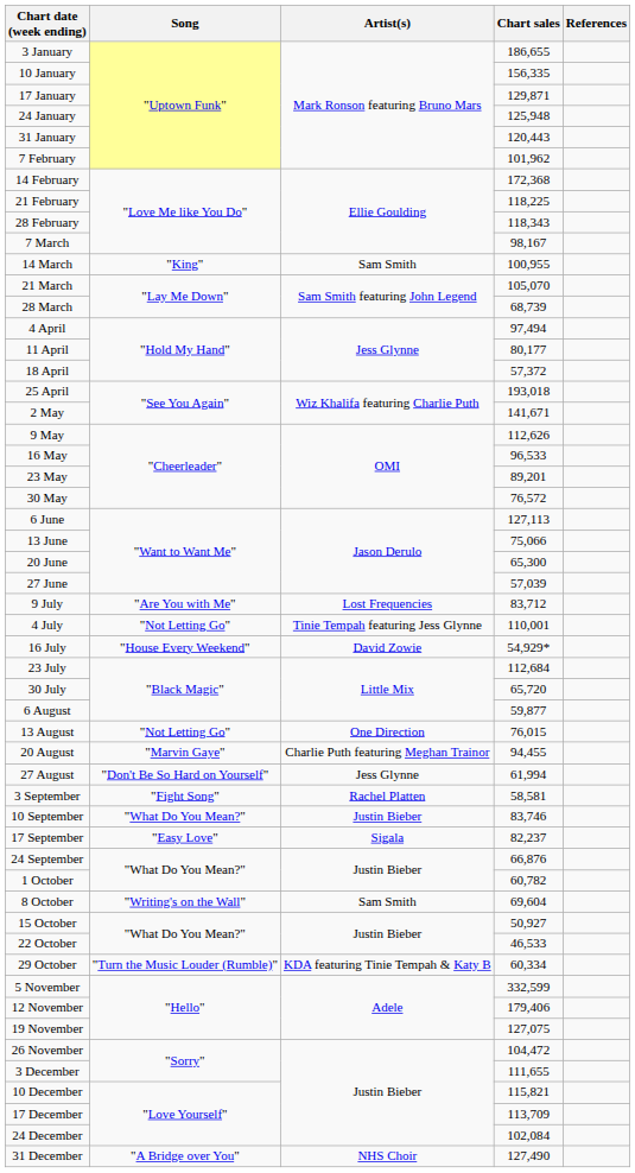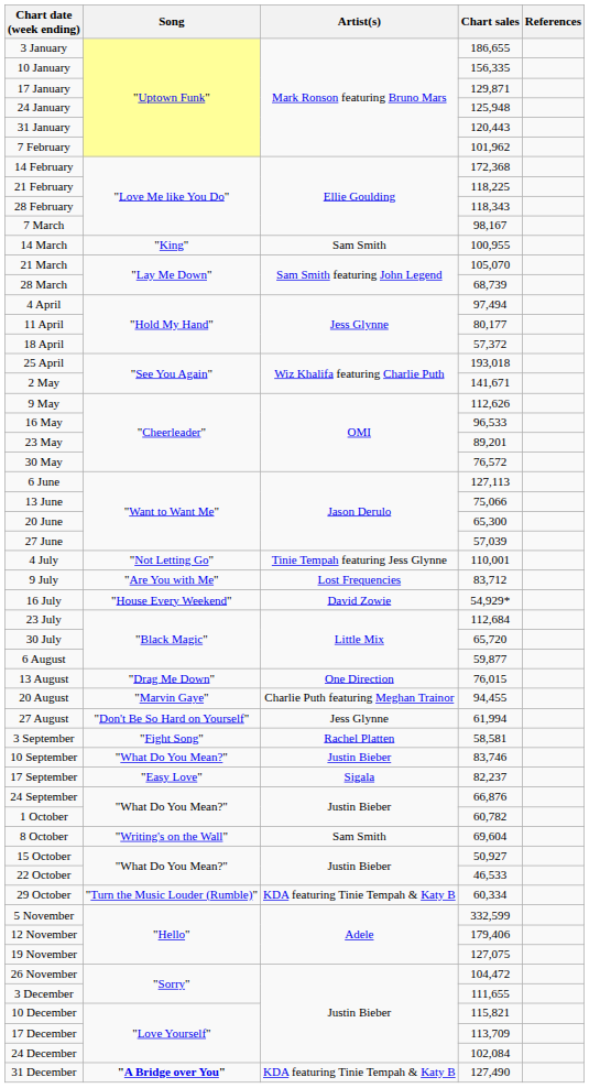 <table class="wikitable" style="font-size:97%; text-align:center;">
 <tr>
 <th>Chart date<br>(week ending)</th>
 <th>Song</th>
 <th>Artist(s)</th>
 <th>Chart sales</th>
 <th>References</th>
 </tr>
 <tr>
 <td>3 January</td>
 <td bgcolor=#FFFF99 rowspan="6">"<a href='#'>Uptown Funk</a>" </td>
 <td rowspan="6"><a href='#'>Mark Ronson</a> featuring <a href='#'>Bruno Mars</a></td>
 <td>186,655</td>
 <td></td>
 </tr>
 <tr>
 <td>10 January</td>
 <td>156,335</td>
 <td></td>
 </tr>
 <tr>
 <td>17 January</td>
 <td>129,871</td>
 <td></td>
 </tr>
 <tr>
 <td>24 January</td>
 <td>125,948</td>
 <td></td>
 </tr>
 <tr>
 <td>31 January</td>
 <td>120,443</td>
 <td></td>
 </tr>
 <tr>
 <td>7 February</td>
 <td>101,962</td>
 <td></td>
 </tr>
 <tr>
 <td>14 February</td>
 <td rowspan="4">"<a href='#'>Love Me like You Do</a>"</td>
 <td rowspan="4"><a href='#'>Ellie Goulding</a></td>
 <td>172,368</td>
 <td></td>
 </tr>
 <tr>
 <td>21 February</td>
 <td>118,225</td>
 <td></td>
 </tr>
 <tr>
 <td>28 February</td>
 <td>118,343</td>
 <td></td>
 </tr>
 <tr>
 <td>7 March</td>
 <td>98,167</td>
 <td></td>
 </tr>
 <tr>
 <td>14 March</td>
 <td>"<a href='#'>King</a>"</td>
 <td>Sam Smith</td>
 <td>100,955</td>
 <td></td>
 </tr>
 <tr>
 <td>21 March</td>
 <td rowspan="2">"<a href='#'>Lay Me Down</a>"</td>
 <td rowspan="2"><a href='#'>Sam Smith</a> featuring <a href='#'>John Legend</a></td>
 <td>105,070</td>
 <td></td>
 </tr>
 <tr>
 <td>28 March</td>
 <td>68,739</td>
 <td></td>
 </tr>
 <tr>
 <td>4 April</td>
 <td rowspan="3">"<a href='#'>Hold My Hand</a>"</td>
 <td rowspan="3"><a href='#'>Jess Glynne</a></td>
 <td>97,494</td>
 <td></td>
 </tr>
 <tr>
 <td>11 April</td>
 <td>80,177</td>
 <td></td>
 </tr>
 <tr>
 <td>18 April</td>
 <td>57,372</td>
 <td></td>
 </tr>
 <tr>
 <td>25 April</td>
 <td rowspan="2">"<a href='#'>See You Again</a>"</td>
 <td rowspan="2"><a href='#'>Wiz Khalifa</a> featuring <a href='#'>Charlie Puth</a></td>
 <td>193,018</td>
 <td></td>
 </tr>
 <tr>
 <td>2 May</td>
 <td>141,671</td>
 <td></td>
 </tr>
 <tr>
 <td>9 May</td>
 <td rowspan="4">"<a href='#'>Cheerleader</a>"</td>
 <td rowspan="4"><a href='#'>OMI</a></td>
 <td>112,626</td>
 <td></td>
 </tr>
 <tr>
 <td>16 May</td>
 <td>96,533</td>
 <td></td>
 </tr>
 <tr>
 <td>23 May</td>
 <td>89,201</td>
 <td></td>
 </tr>
 <tr>
 <td>30 May</td>
 <td>76,572</td>
 <td></td>
 </tr>
 <tr>
 <td>6 June</td>
 <td rowspan="4">"<a href='#'>Want to Want Me</a>"</td>
 <td rowspan="4"><a href='#'>Jason Derulo</a></td>
 <td>127,113</td>
 <td></td>
 </tr>
 <tr>
 <td>13 June</td>
 <td>75,066</td>
 <td></td>
 </tr>
 <tr>
 <td>20 June</td>
 <td>65,300</td>
 <td></td>
 </tr>
 <tr>
 <td>27 June</td>
 <td>57,039</td>
 <td></td>
 </tr>
 <tr>
+<td>4 July</td>
+<td>"<a href='#'>Not Letting Go</a>"</td>
+<td><a href='#'>Tinie Tempah</a> featuring Jess Glynne</td>
+<td>110,001</td>
+<td></td>
+</tr>
+<tr>
 <td>9 July</td>
 <td>"<a href='#'>Are You with Me</a>"</td>
 <td><a href='#'>Lost Frequencies</a></td>
 <td>83,712</td>
-<td></td>
-</tr>
-<tr>
-<td>4 July</td>
-<td>"<a href='#'>Not Letting Go</a>"</td>
-<td><a href='#'>Tinie Tempah</a> featuring Jess Glynne</td>
-<td>110,001</td>
 <td></td>
 </tr>
 <tr>
 <td>16 July</td>
 <td>"<a href='#'>House Every Weekend</a>"</td>
 <td><a href='#'>David Zowie</a></td>
 <td>54,929*</td>
 <td></td>
 </tr>
 <tr>
 <td>23 July</td>
 <td rowspan="3">"<a href='#'>Black Magic</a>"</td>
 <td rowspan="3"><a href='#'>Little Mix</a></td>
 <td>112,684</td>
 <td></td>
 </tr>
 <tr>
 <td>30 July</td>
 <td>65,720</td>
 <td></td>
 </tr>
 <tr>
 <td>6 August</td>
 <td>59,877</td>
 <td></td>
 </tr>
 <tr>
 <td>13 August</td>
-<td>"<a href='#'>Not Letting Go</a>"</td>
+<td>"<a href='#'>Drag Me Down</a>"</td>
 <td><a href='#'>One Direction</a></td>
 <td>76,015</td>
 <td></td>
 </tr>
 <tr>
 <td>20 August</td>
 <td>"<a href='#'>Marvin Gaye</a>"</td>
 <td>Charlie Puth featuring <a href='#'>Meghan Trainor</a></td>
 <td>94,455</td>
 <td></td>
 </tr>
 <tr>
 <td>27 August</td>
 <td>"<a href='#'>Don't Be So Hard on Yourself</a>"</td>
 <td>Jess Glynne</td>
 <td>61,994</td>
 <td></td>
 </tr>
 <tr>
 <td>3 September</td>
 <td>"<a href='#'>Fight Song</a>"</td>
 <td><a href='#'>Rachel Platten</a></td>
 <td>58,581</td>
 <td></td>
 </tr>
 <tr>
 <td>10 September</td>
 <td>"<a href='#'>What Do You Mean?</a>"</td>
 <td><a href='#'>Justin Bieber</a></td>
 <td>83,746</td>
 <td></td>
 </tr>
 <tr>
 <td>17 September</td>
 <td>"<a href='#'>Easy Love</a>"</td>
 <td><a href='#'>Sigala</a></td>
 <td>82,237</td>
 <td></td>
 </tr>
 <tr>
 <td>24 September</td>
 <td rowspan="2">"What Do You Mean?"</td>
 <td rowspan="2">Justin Bieber</td>
 <td>66,876</td>
 <td></td>
 </tr>
 <tr>
 <td>1 October</td>
 <td>60,782</td>
 <td></td>
 </tr>
 <tr>
 <td>8 October</td>
 <td>"<a href='#'>Writing's on the Wall</a>"</td>
 <td>Sam Smith</td>
 <td>69,604</td>
 <td></td>
 </tr>
 <tr>
 <td>15 October</td>
 <td rowspan="2">"What Do You Mean?"</td>
 <td rowspan="2">Justin Bieber</td>
 <td>50,927</td>
 <td></td>
 </tr>
 <tr>
 <td>22 October</td>
 <td>46,533</td>
 <td></td>
 </tr>
 <tr>
 <td>29 October</td>
 <td>"<a href='#'>Turn the Music Louder (Rumble)</a>"</td>
 <td><a href='#'>KDA</a> featuring Tinie Tempah & <a href='#'>Katy B</a></td>
 <td>60,334</td>
 <td></td>
 </tr>
 <tr>
 <td>5 November</td>
 <td rowspan="3">"<a href='#'>Hello</a>"</td>
 <td rowspan="3"><a href='#'>Adele</a></td>
 <td>332,599</td>
 <td></td>
 </tr>
 <tr>
 <td>12 November</td>
 <td>179,406</td>
 <td></td>
 </tr>
 <tr>
 <td>19 November</td>
 <td>127,075</td>
 <td></td>
 </tr>
 <tr>
 <td>26 November</td>
 <td rowspan="2">"<a href='#'>Sorry</a>"</td>
 <td rowspan="5">Justin Bieber</td>
 <td>104,472</td>
 <td></td>
 </tr>
 <tr>
 <td>3 December</td>
 <td>111,655</td>
 <td></td>
 </tr>
 <tr>
 <td>10 December</td>
 <td rowspan="3">"<a href='#'>Love Yourself</a>"</td>
 <td>115,821</td>
 <td></td>
 </tr>
 <tr>
 <td>17 December</td>
 <td>113,709</td>
 <td></td>
 </tr>
 <tr>
 <td>24 December</td>
 <td>102,084</td>
 <td></td>
 </tr>
 <tr>
 <td>31 December</td>
-<td>"<a href='#'>A Bridge over You</a>"</td>
-<td><a href='#'>NHS Choir</a></td>
+<td><strong>"<a href='#'>A Bridge over You</a>"</strong></td>
+<td><a href='#'>KDA</a> featuring Tinie Tempah & <a href='#'>Katy B</a></td>
 <td>127,490</td>
 <td></td>
 </tr>
 </table>
